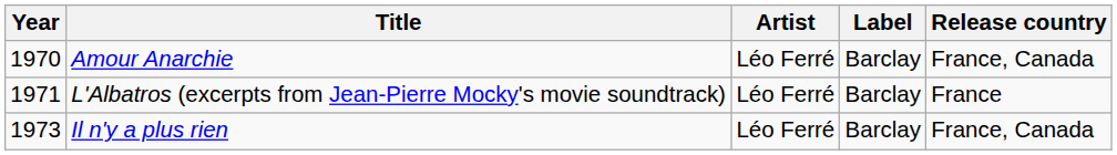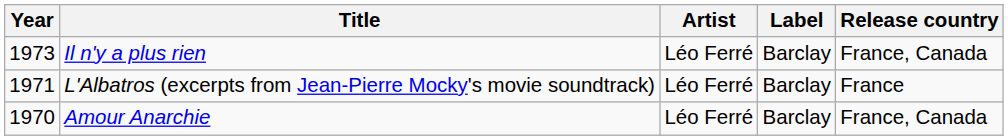 <table class="wikitable">
 <tr>
 <th>Year</th>
 <th>Title</th>
 <th>Artist</th>
 <th>Label</th>
 <th>Release country</th>
 </tr>
 <tr>
-<td>1970</td>
-<td><em><a href='#'>Amour Anarchie</a></em></td>
+<td>1973</td>
+<td><em><a href='#'>Il n'y a plus rien</a></em></td>
 <td>Léo Ferré</td>
 <td>Barclay</td>
 <td>France, Canada</td>
 </tr>
 <tr>
 <td>1971</td>
 <td><em>L'Albatros</em> (excerpts from <a href='#'>Jean-Pierre Mocky</a>'s movie soundtrack)</td>
 <td>Léo Ferré</td>
 <td>Barclay</td>
 <td>France</td>
 </tr>
 <tr>
-<td>1973</td>
-<td><em><a href='#'>Il n'y a plus rien</a></em></td>
+<td>1970</td>
+<td><em><a href='#'>Amour Anarchie</a></em></td>
 <td>Léo Ferré</td>
 <td>Barclay</td>
 <td>France, Canada</td>
 </tr>
 </table>
